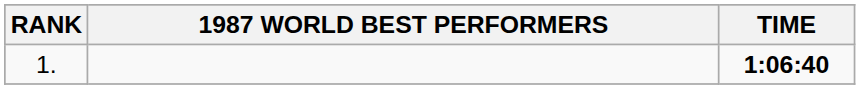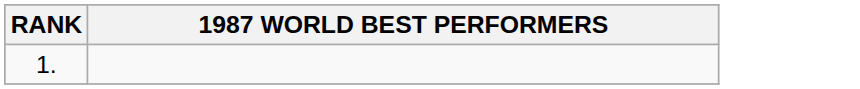 <table class="wikitable" style="border-collapse: collapse; font-size: 90%;">
 <tr>
 <th>RANK</th>
 <th align="center" style="width: 25em">1987 WORLD BEST PERFORMERS</th>
-<th align="center" style="width: 5em">TIME</th>
 </tr>
 <tr>
 <td align="center">1.</td>
 <td></td>
-<td align="center"><strong>1:06:40</strong></td>
 </tr>
 </table>
